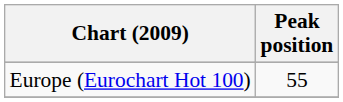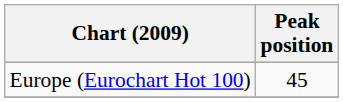 <table class="wikitable sortable">
 <tr>
 <th>Chart (2009)</th>
 <th>Peak<br>position</th>
 </tr>
 <tr>
 </tr>
 <tr>
 </tr>
 <tr>
 <td>Europe (<a href='#'>Eurochart Hot 100</a>)</td>
-<td align="center">55</td>
+<td align="center">45</td>
 </tr>
 <tr>
 </tr>
 <tr>
 </tr>
 <tr>
 </tr>
 <tr>
 </tr>
 </table>
